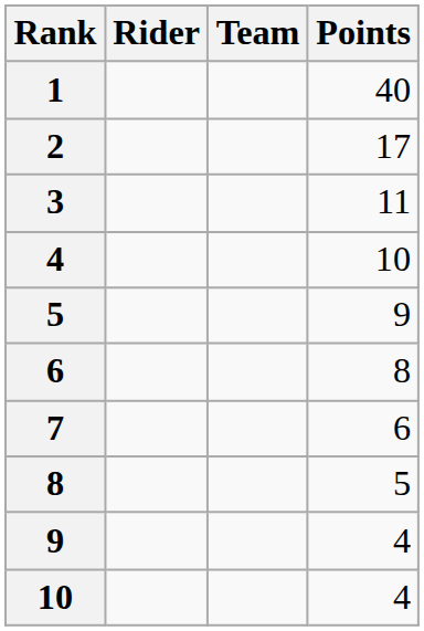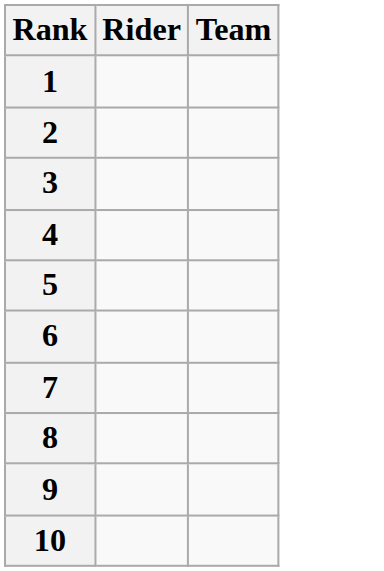 <table class="wikitable" margin-bottom:0;">
 <tr>
 <th scope="col">Rank</th>
 <th scope="col">Rider</th>
 <th scope="col">Team</th>
-<th scope="col">Points</th>
 </tr>
 <tr>
 <th scope="row">1</th>
 <td> </td>
 <td></td>
-<td align="right">40</td>
 </tr>
 <tr>
 <th scope="row">2</th>
 <td></td>
 <td></td>
-<td align="right">17</td>
 </tr>
 <tr>
 <th scope="row">3</th>
 <td></td>
 <td></td>
-<td align="right">11</td>
 </tr>
 <tr>
 <th scope="row">4</th>
 <td></td>
 <td></td>
-<td align="right">10</td>
 </tr>
 <tr>
 <th scope="row">5</th>
 <td></td>
 <td></td>
-<td align="right">9</td>
 </tr>
 <tr>
 <th scope="row">6</th>
 <td></td>
 <td></td>
-<td align="right">8</td>
 </tr>
 <tr>
 <th scope="row">7</th>
 <td></td>
 <td></td>
-<td align="right">6</td>
 </tr>
 <tr>
 <th scope="row">8</th>
 <td></td>
 <td></td>
-<td align="right">5</td>
 </tr>
 <tr>
 <th scope="row">9</th>
 <td></td>
 <td></td>
-<td align="right">4</td>
 </tr>
 <tr>
 <th scope="row">10</th>
 <td></td>
 <td></td>
-<td align="right">4</td>
 </tr>
 </table>
